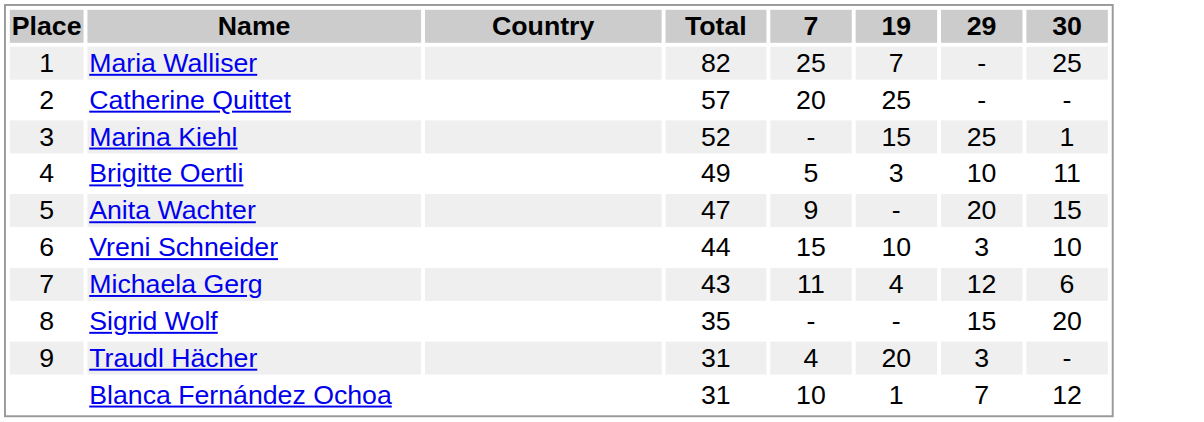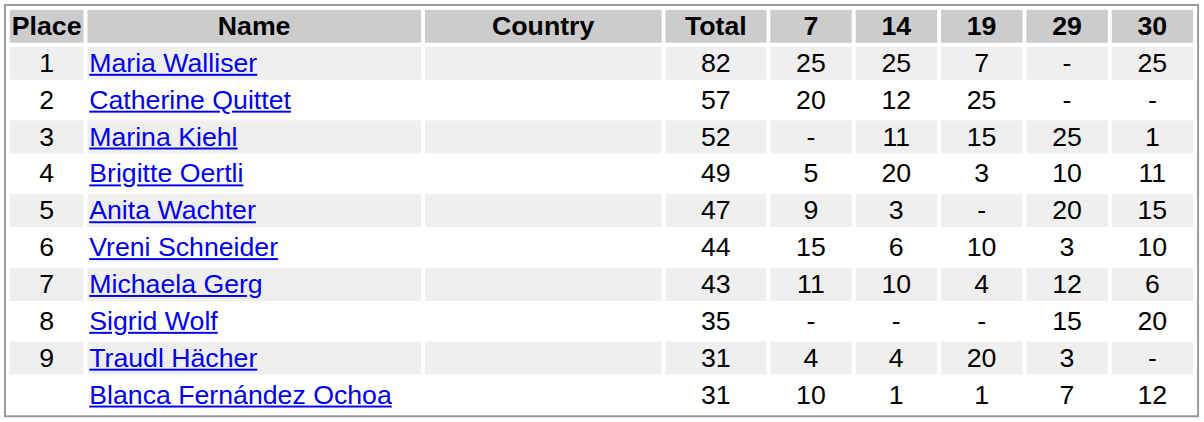 <table border="0" style="border: 1px solid #999; background-color:#FFFFFF; text-align:center; font-size:86%; line-height:15px;">
 <tr align="center" bgcolor="#CCCCCC">
 <th width=35>Place</th>
 <th width=170>Name</th>
 <th width=120>Country</th>
 <th width=50>Total</th>
 <th width=40>7</th>
+<th width=40>14</th>
 <th width=40>19</th>
 <th width=40>29</th>
 <th width=40>30</th>
 </tr>
 <tr bgcolor="#EFEFEF">
 <td>1</td>
 <td align="left"><a href='#'>Maria Walliser</a></td>
 <td align="left"></td>
 <td>82</td>
+<td>25</td>
 <td>25</td>
 <td>7</td>
 <td>-</td>
 <td>25</td>
 </tr>
 <tr>
 <td>2</td>
 <td align="left"><a href='#'>Catherine Quittet</a></td>
 <td align="left"></td>
 <td>57</td>
 <td>20</td>
+<td>12</td>
 <td>25</td>
 <td>-</td>
 <td>-</td>
 </tr>
 <tr bgcolor="#EFEFEF">
 <td>3</td>
 <td align="left"><a href='#'>Marina Kiehl</a></td>
 <td align="left"></td>
 <td>52</td>
 <td>-</td>
+<td>11</td>
 <td>15</td>
 <td>25</td>
 <td>1</td>
 </tr>
 <tr>
 <td>4</td>
 <td align="left"><a href='#'>Brigitte Oertli</a></td>
 <td align="left"></td>
 <td>49</td>
 <td>5</td>
+<td>20</td>
 <td>3</td>
 <td>10</td>
 <td>11</td>
 </tr>
 <tr bgcolor="#EFEFEF">
 <td>5</td>
 <td align="left"><a href='#'>Anita Wachter</a></td>
 <td align="left"></td>
 <td>47</td>
 <td>9</td>
+<td>3</td>
 <td>-</td>
 <td>20</td>
 <td>15</td>
 </tr>
 <tr>
 <td>6</td>
 <td align="left"><a href='#'>Vreni Schneider</a></td>
 <td align="left"></td>
 <td>44</td>
 <td>15</td>
+<td>6</td>
 <td>10</td>
 <td>3</td>
 <td>10</td>
 </tr>
 <tr bgcolor="#EFEFEF">
 <td>7</td>
 <td align="left"><a href='#'>Michaela Gerg</a></td>
 <td align="left"></td>
 <td>43</td>
 <td>11</td>
+<td>10</td>
 <td>4</td>
 <td>12</td>
 <td>6</td>
 </tr>
 <tr>
 <td>8</td>
 <td align="left"><a href='#'>Sigrid Wolf</a></td>
 <td align="left"></td>
 <td>35</td>
 <td>-</td>
 <td>-</td>
+<td>-</td>
 <td>15</td>
 <td>20</td>
 </tr>
 <tr bgcolor="#EFEFEF">
 <td>9</td>
 <td align="left"><a href='#'>Traudl Hächer</a></td>
 <td align="left"></td>
 <td>31</td>
+<td>4</td>
 <td>4</td>
 <td>20</td>
 <td>3</td>
 <td>-</td>
 </tr>
 <tr>
 <td></td>
 <td align="left"><a href='#'>Blanca Fernández Ochoa</a></td>
 <td align="left"></td>
 <td>31</td>
 <td>10</td>
 <td>1</td>
+<td>1</td>
 <td>7</td>
 <td>12</td>
 </tr>
 </table>
